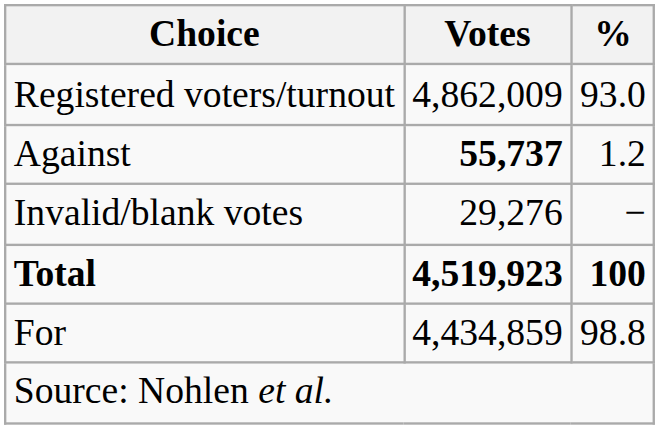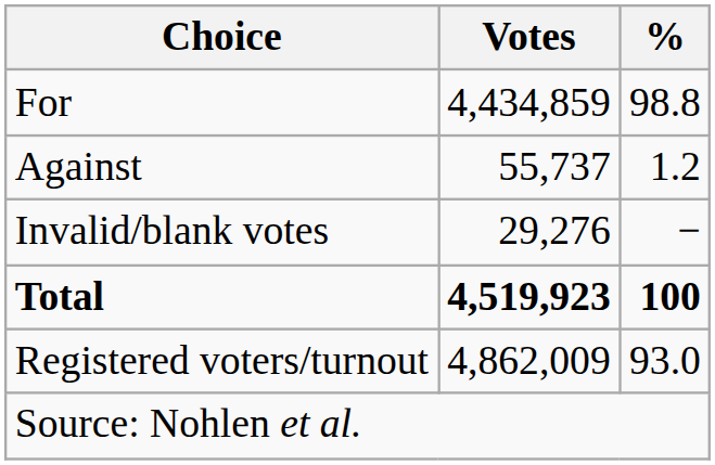 <table class=wikitable style=text-align:right>
 <tr>
 <th>Choice</th>
 <th>Votes</th>
 <th>%</th>
 </tr>
 <tr>
-<td align=left>Registered voters/turnout</td>
-<td>4,862,009</td>
-<td>93.0</td>
+<td align=left>For</td>
+<td>4,434,859</td>
+<td>98.8</td>
 </tr>
 <tr>
 <td align=left>Against</td>
-<td><strong>55,737</strong></td>
+<td>55,737</td>
 <td>1.2</td>
 </tr>
 <tr>
 <td align=left>Invalid/blank votes</td>
 <td>29,276</td>
 <td>−</td>
 </tr>
 <tr>
 <td align=left><strong>Total</strong></td>
 <td><strong>4,519,923</strong></td>
 <td><strong>100</strong></td>
 </tr>
 <tr>
-<td align=left>For</td>
-<td>4,434,859</td>
-<td>98.8</td>
+<td align=left>Registered voters/turnout</td>
+<td>4,862,009</td>
+<td>93.0</td>
 </tr>
 <tr>
 <td colspan=3 align=left>Source: Nohlen <em>et al.</em></td>
 </tr>
 </table>
